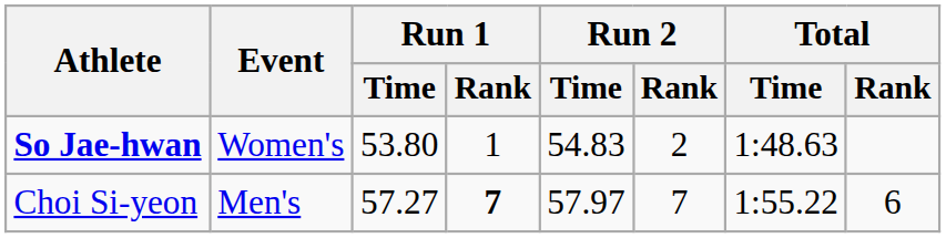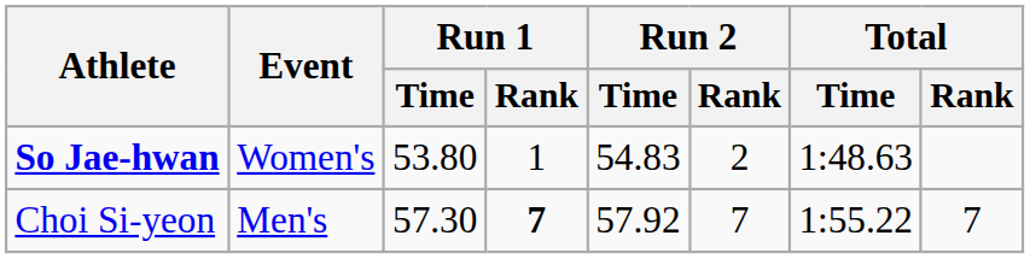 <table class="wikitable" style="font-size:90%">
 <tr>
 <th rowspan="2">Athlete</th>
 <th rowspan="2">Event</th>
 <th colspan="2">Run 1</th>
 <th colspan="2">Run 2</th>
 <th colspan="2">Total</th>
 </tr>
 <tr style="font-size:95%">
 <th>Time</th>
 <th>Rank</th>
 <th>Time</th>
 <th>Rank</th>
 <th>Time</th>
 <th>Rank</th>
 </tr>
 <tr align=center>
 <td align=left><strong><a href='#'>So Jae-hwan</a></strong></td>
 <td align=left><a href='#'>Women's</a></td>
 <td>53.80</td>
 <td>1</td>
 <td>54.83</td>
 <td>2</td>
 <td>1:48.63</td>
 <td></td>
 </tr>
 <tr align=center>
 <td align=left><a href='#'>Choi Si-yeon</a></td>
 <td align=left><a href='#'>Men's</a></td>
-<td>57.27</td>
+<td>57.30</td>
 <td><strong>7</strong></td>
-<td>57.97</td>
+<td>57.92</td>
 <td>7</td>
 <td>1:55.22</td>
-<td>6</td>
+<td>7</td>
 </tr>
 </table>
